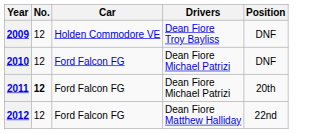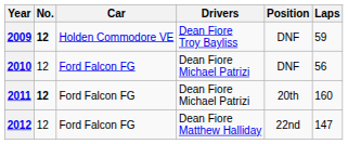 <table class="wikitable" style="font-size: 95%;">
 <tr>
 <th>Year</th>
 <th>No.</th>
 <th>Car</th>
 <th>Drivers</th>
 <th>Position</th>
+<th>Laps</th>
 </tr>
 <tr>
 <th><a href='#'>2009</a></th>
-<td>12</td>
+<td><strong>12</strong></td>
 <td><a href='#'>Holden Commodore VE</a></td>
 <td> <a href='#'>Dean Fiore</a><br> <a href='#'>Troy Bayliss</a></td>
 <td align="center">DNF</td>
+<td>59</td>
 </tr>
 <tr>
 <th><a href='#'>2010</a></th>
 <td>12</td>
 <td><a href='#'>Ford Falcon FG</a></td>
 <td> Dean Fiore<br> <a href='#'>Michael Patrizi</a></td>
 <td align="center">DNF</td>
+<td>56</td>
 </tr>
 <tr>
 <th><a href='#'>2011</a></th>
 <td><strong>12</strong></td>
 <td>Ford Falcon FG</td>
 <td> Dean Fiore<br> Michael Patrizi</td>
 <td align="center">20th</td>
+<td>160</td>
 </tr>
 <tr>
 <th><a href='#'>2012</a></th>
 <td>12</td>
 <td>Ford Falcon FG</td>
 <td> Dean Fiore<br> <a href='#'>Matthew Halliday</a></td>
 <td align="center">22nd</td>
+<td>147</td>
 </tr>
 </table>
